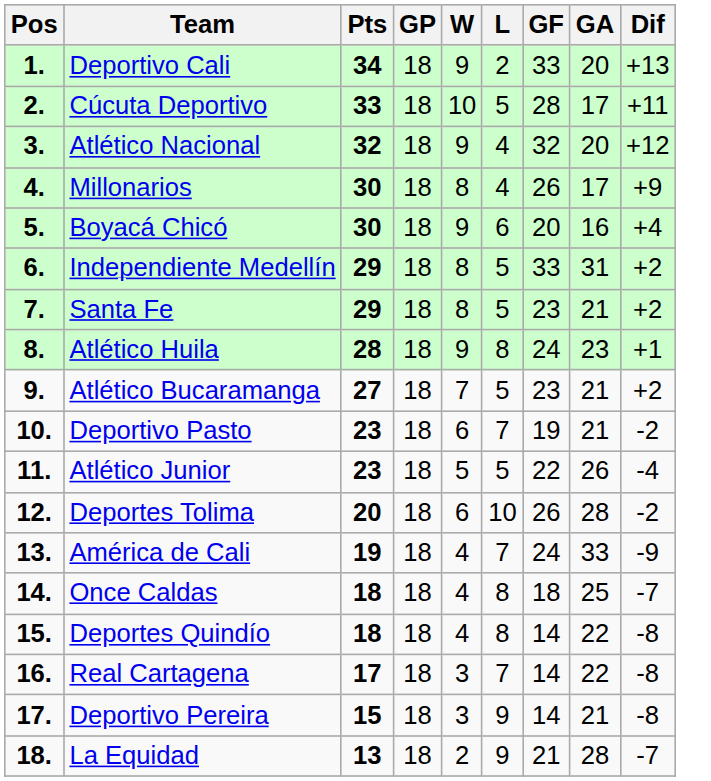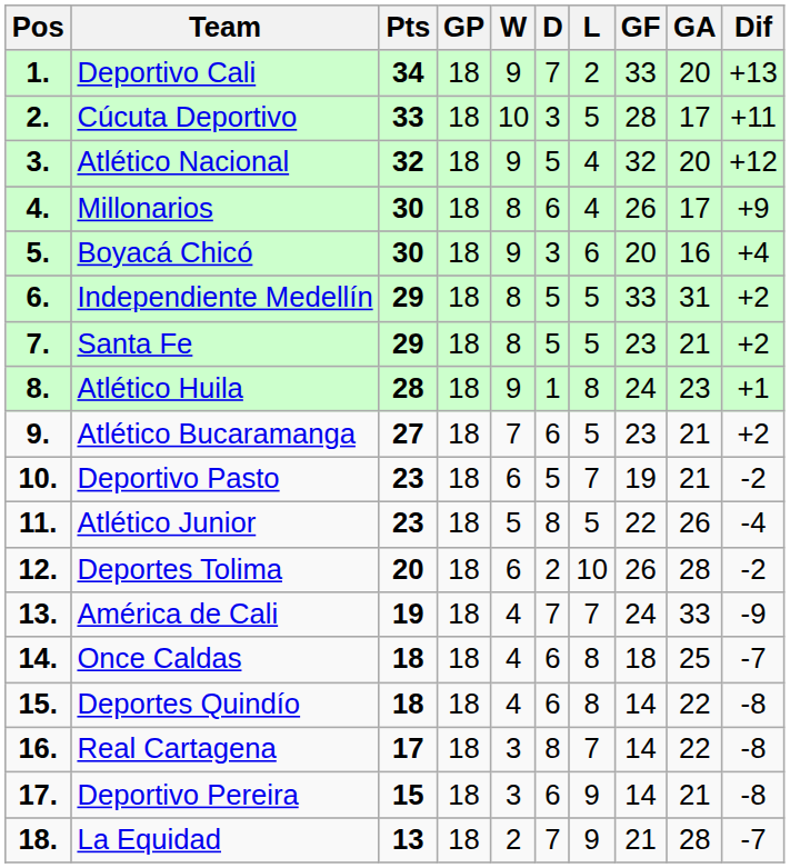 <table class="wikitable sortable" style="text-align: center;">
 <tr>
 <th align="center">Pos</th>
 <th align="center">Team</th>
 <th align="center">Pts</th>
 <th align="center">GP</th>
 <th align="center">W</th>
+<th align="center">D</th>
 <th align="center">L</th>
 <th align="center">GF</th>
 <th align="center">GA</th>
 <th align="center">Dif</th>
 </tr>
 <tr style="background: #CCFFCC;">
 <td><strong>1.</strong></td>
 <td align="left"><a href='#'>Deportivo Cali</a></td>
 <td><strong>34</strong></td>
 <td>18</td>
 <td>9</td>
+<td>7</td>
 <td>2</td>
 <td>33</td>
 <td>20</td>
 <td>+13</td>
 </tr>
 <tr style="background: #CCFFCC;">
 <td><strong>2.</strong></td>
 <td align="left"><a href='#'>Cúcuta Deportivo</a></td>
 <td><strong>33</strong></td>
 <td>18</td>
 <td>10</td>
+<td>3</td>
 <td>5</td>
 <td>28</td>
 <td>17</td>
 <td>+11</td>
 </tr>
 <tr style="background: #CCFFCC;">
 <td><strong>3.</strong></td>
 <td align="left"><a href='#'>Atlético Nacional</a></td>
 <td><strong>32</strong></td>
 <td>18</td>
 <td>9</td>
+<td>5</td>
 <td>4</td>
 <td>32</td>
 <td>20</td>
 <td>+12</td>
 </tr>
 <tr style="background: #CCFFCC;">
 <td><strong>4.</strong></td>
 <td align="left"><a href='#'>Millonarios</a></td>
 <td><strong>30</strong></td>
 <td>18</td>
 <td>8</td>
+<td>6</td>
 <td>4</td>
 <td>26</td>
 <td>17</td>
 <td>+9</td>
 </tr>
 <tr style="background: #CCFFCC;">
 <td><strong>5.</strong></td>
 <td align="left"><a href='#'>Boyacá Chicó</a></td>
 <td><strong>30</strong></td>
 <td>18</td>
 <td>9</td>
+<td>3</td>
 <td>6</td>
 <td>20</td>
 <td>16</td>
 <td>+4</td>
 </tr>
 <tr style="background: #CCFFCC;">
 <td><strong>6.</strong></td>
 <td align="left"><a href='#'>Independiente Medellín</a></td>
 <td><strong>29</strong></td>
 <td>18</td>
 <td>8</td>
 <td>5</td>
+<td>5</td>
 <td>33</td>
 <td>31</td>
 <td>+2</td>
 </tr>
 <tr style="background: #CCFFCC;">
 <td><strong>7.</strong></td>
 <td align="left"><a href='#'>Santa Fe</a></td>
 <td><strong>29</strong></td>
 <td>18</td>
 <td>8</td>
 <td>5</td>
+<td>5</td>
 <td>23</td>
 <td>21</td>
 <td>+2</td>
 </tr>
 <tr style="background: #CCFFCC;">
 <td><strong>8.</strong></td>
 <td align="left"><a href='#'>Atlético Huila</a></td>
 <td><strong>28</strong></td>
 <td>18</td>
 <td>9</td>
+<td>1</td>
 <td>8</td>
 <td>24</td>
 <td>23</td>
 <td>+1</td>
 </tr>
 <tr>
 <td><strong>9.</strong></td>
 <td align="left"><a href='#'>Atlético Bucaramanga</a></td>
 <td><strong>27</strong></td>
 <td>18</td>
 <td>7</td>
+<td>6</td>
 <td>5</td>
 <td>23</td>
 <td>21</td>
 <td>+2</td>
 </tr>
 <tr>
 <td><strong>10.</strong></td>
 <td align="left"><a href='#'>Deportivo Pasto</a></td>
 <td><strong>23</strong></td>
 <td>18</td>
 <td>6</td>
+<td>5</td>
 <td>7</td>
 <td>19</td>
 <td>21</td>
 <td>-2</td>
 </tr>
 <tr>
 <td><strong>11.</strong></td>
 <td align="left"><a href='#'>Atlético Junior</a></td>
 <td><strong>23</strong></td>
 <td>18</td>
 <td>5</td>
+<td>8</td>
 <td>5</td>
 <td>22</td>
 <td>26</td>
 <td>-4</td>
 </tr>
 <tr>
 <td><strong>12.</strong></td>
 <td align="left"><a href='#'>Deportes Tolima</a></td>
 <td><strong>20</strong></td>
 <td>18</td>
 <td>6</td>
+<td>2</td>
 <td>10</td>
 <td>26</td>
 <td>28</td>
 <td>-2</td>
 </tr>
 <tr>
 <td><strong>13.</strong></td>
 <td align="left"><a href='#'>América de Cali</a></td>
 <td><strong>19</strong></td>
 <td>18</td>
 <td>4</td>
 <td>7</td>
+<td>7</td>
 <td>24</td>
 <td>33</td>
 <td>-9</td>
 </tr>
 <tr>
 <td><strong>14.</strong></td>
 <td align="left"><a href='#'>Once Caldas</a></td>
 <td><strong>18</strong></td>
 <td>18</td>
 <td>4</td>
+<td>6</td>
 <td>8</td>
 <td>18</td>
 <td>25</td>
 <td>-7</td>
 </tr>
 <tr>
 <td><strong>15.</strong></td>
 <td align="left"><a href='#'>Deportes Quindío</a></td>
 <td><strong>18</strong></td>
 <td>18</td>
 <td>4</td>
+<td>6</td>
 <td>8</td>
 <td>14</td>
 <td>22</td>
 <td>-8</td>
 </tr>
 <tr>
 <td><strong>16.</strong></td>
 <td align="left"><a href='#'>Real Cartagena</a></td>
 <td><strong>17</strong></td>
 <td>18</td>
 <td>3</td>
+<td>8</td>
 <td>7</td>
 <td>14</td>
 <td>22</td>
 <td>-8</td>
 </tr>
 <tr>
 <td><strong>17.</strong></td>
 <td align="left"><a href='#'>Deportivo Pereira</a></td>
 <td><strong>15</strong></td>
 <td>18</td>
 <td>3</td>
+<td>6</td>
 <td>9</td>
 <td>14</td>
 <td>21</td>
 <td>-8</td>
 </tr>
 <tr>
 <td><strong>18.</strong></td>
 <td align="left"><a href='#'>La Equidad</a></td>
 <td><strong>13</strong></td>
 <td>18</td>
 <td>2</td>
+<td>7</td>
 <td>9</td>
 <td>21</td>
 <td>28</td>
 <td>-7</td>
 </tr>
 </table>
